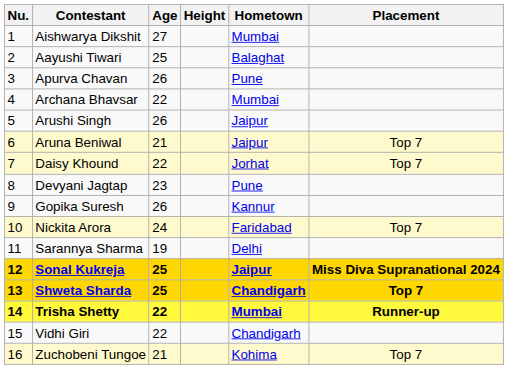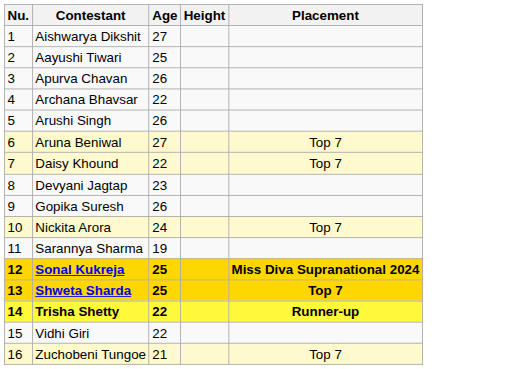 <table class="wikitable sortable" style="font-size:95%;">
 <tr>
 <th scope="col";>Nu.</th>
 <th scope="col">Contestant</th>
 <th scope="col">Age</th>
 <th scope="col">Height</th>
-<th scope="col">Hometown</th>
 <th scope="col">Placement</th>
 </tr>
 <tr>
 <td>1</td>
 <td>Aishwarya Dikshit</td>
 <td>27</td>
 <td></td>
-<td><a href='#'>Mumbai</a></td>
 <td></td>
 </tr>
 <tr>
 <td>2</td>
 <td>Aayushi Tiwari</td>
 <td>25</td>
 <td></td>
-<td><a href='#'>Balaghat</a></td>
 <td></td>
 </tr>
 <tr>
 <td>3</td>
 <td>Apurva Chavan</td>
 <td>26</td>
 <td></td>
-<td><a href='#'>Pune</a></td>
 <td></td>
 </tr>
 <tr>
 <td>4</td>
 <td>Archana Bhavsar</td>
 <td>22</td>
 <td></td>
-<td><a href='#'>Mumbai</a></td>
 <td></td>
 </tr>
 <tr>
 <td>5</td>
 <td>Arushi Singh</td>
 <td>26</td>
 <td></td>
-<td><a href='#'>Jaipur</a></td>
 <td></td>
 </tr>
 <tr style="background-color:#FFFACD">
 <td>6</td>
 <td>Aruna Beniwal</td>
-<td>21</td>
+<td>27</td>
 <td></td>
-<td><a href='#'>Jaipur</a></td>
 <td align="center">Top 7</td>
 </tr>
 <tr style="background-color:#FFFACD">
 <td>7</td>
 <td>Daisy Khound </td>
 <td>22</td>
 <td></td>
-<td><a href='#'>Jorhat</a></td>
 <td align="center">Top 7</td>
 </tr>
 <tr>
 <td>8</td>
 <td>Devyani Jagtap</td>
 <td>23</td>
 <td></td>
-<td><a href='#'>Pune</a></td>
 <td></td>
 </tr>
 <tr>
 <td>9</td>
 <td>Gopika Suresh</td>
 <td>26</td>
 <td></td>
-<td><a href='#'>Kannur</a></td>
 <td></td>
 </tr>
 <tr style="background-color:#FFFACD">
 <td>10</td>
 <td>Nickita Arora</td>
 <td>24</td>
 <td></td>
-<td><a href='#'>Faridabad</a></td>
 <td align="center">Top 7</td>
 </tr>
 <tr>
 <td>11</td>
 <td>Sarannya Sharma</td>
 <td>19</td>
 <td></td>
-<td><a href='#'>Delhi</a></td>
 <td></td>
 </tr>
 <tr style="background-color:gold ; font-weight: bold">
 <td>12</td>
 <td><a href='#'>Sonal Kukreja</a></td>
 <td>25</td>
 <td></td>
-<td><a href='#'>Jaipur</a></td>
 <td align="center">Miss Diva Supranational 2024</td>
 </tr>
 <tr style="background-color:gold ; font-weight: bold">
 <td>13</td>
 <td><a href='#'>Shweta Sharda</a></td>
 <td>25</td>
 <td></td>
-<td><a href='#'>Chandigarh</a></td>
 <td align="center">Top 7</td>
 </tr>
 <tr style="background-color:#FFF83B ; font-weight: bold">
 <td>14</td>
 <td>Trisha Shetty</td>
 <td>22</td>
 <td></td>
-<td><a href='#'>Mumbai</a></td>
 <td align="center">Runner-up</td>
 </tr>
 <tr>
 <td>15</td>
 <td>Vidhi Giri</td>
 <td>22</td>
 <td></td>
-<td><a href='#'>Chandigarh</a></td>
 <td></td>
 </tr>
 <tr style="background-color:#FFFACD">
 <td>16</td>
 <td>Zuchobeni Tungoe</td>
 <td>21</td>
 <td></td>
-<td><a href='#'>Kohima</a></td>
 <td align="center">Top 7</td>
 </tr>
 </table>
